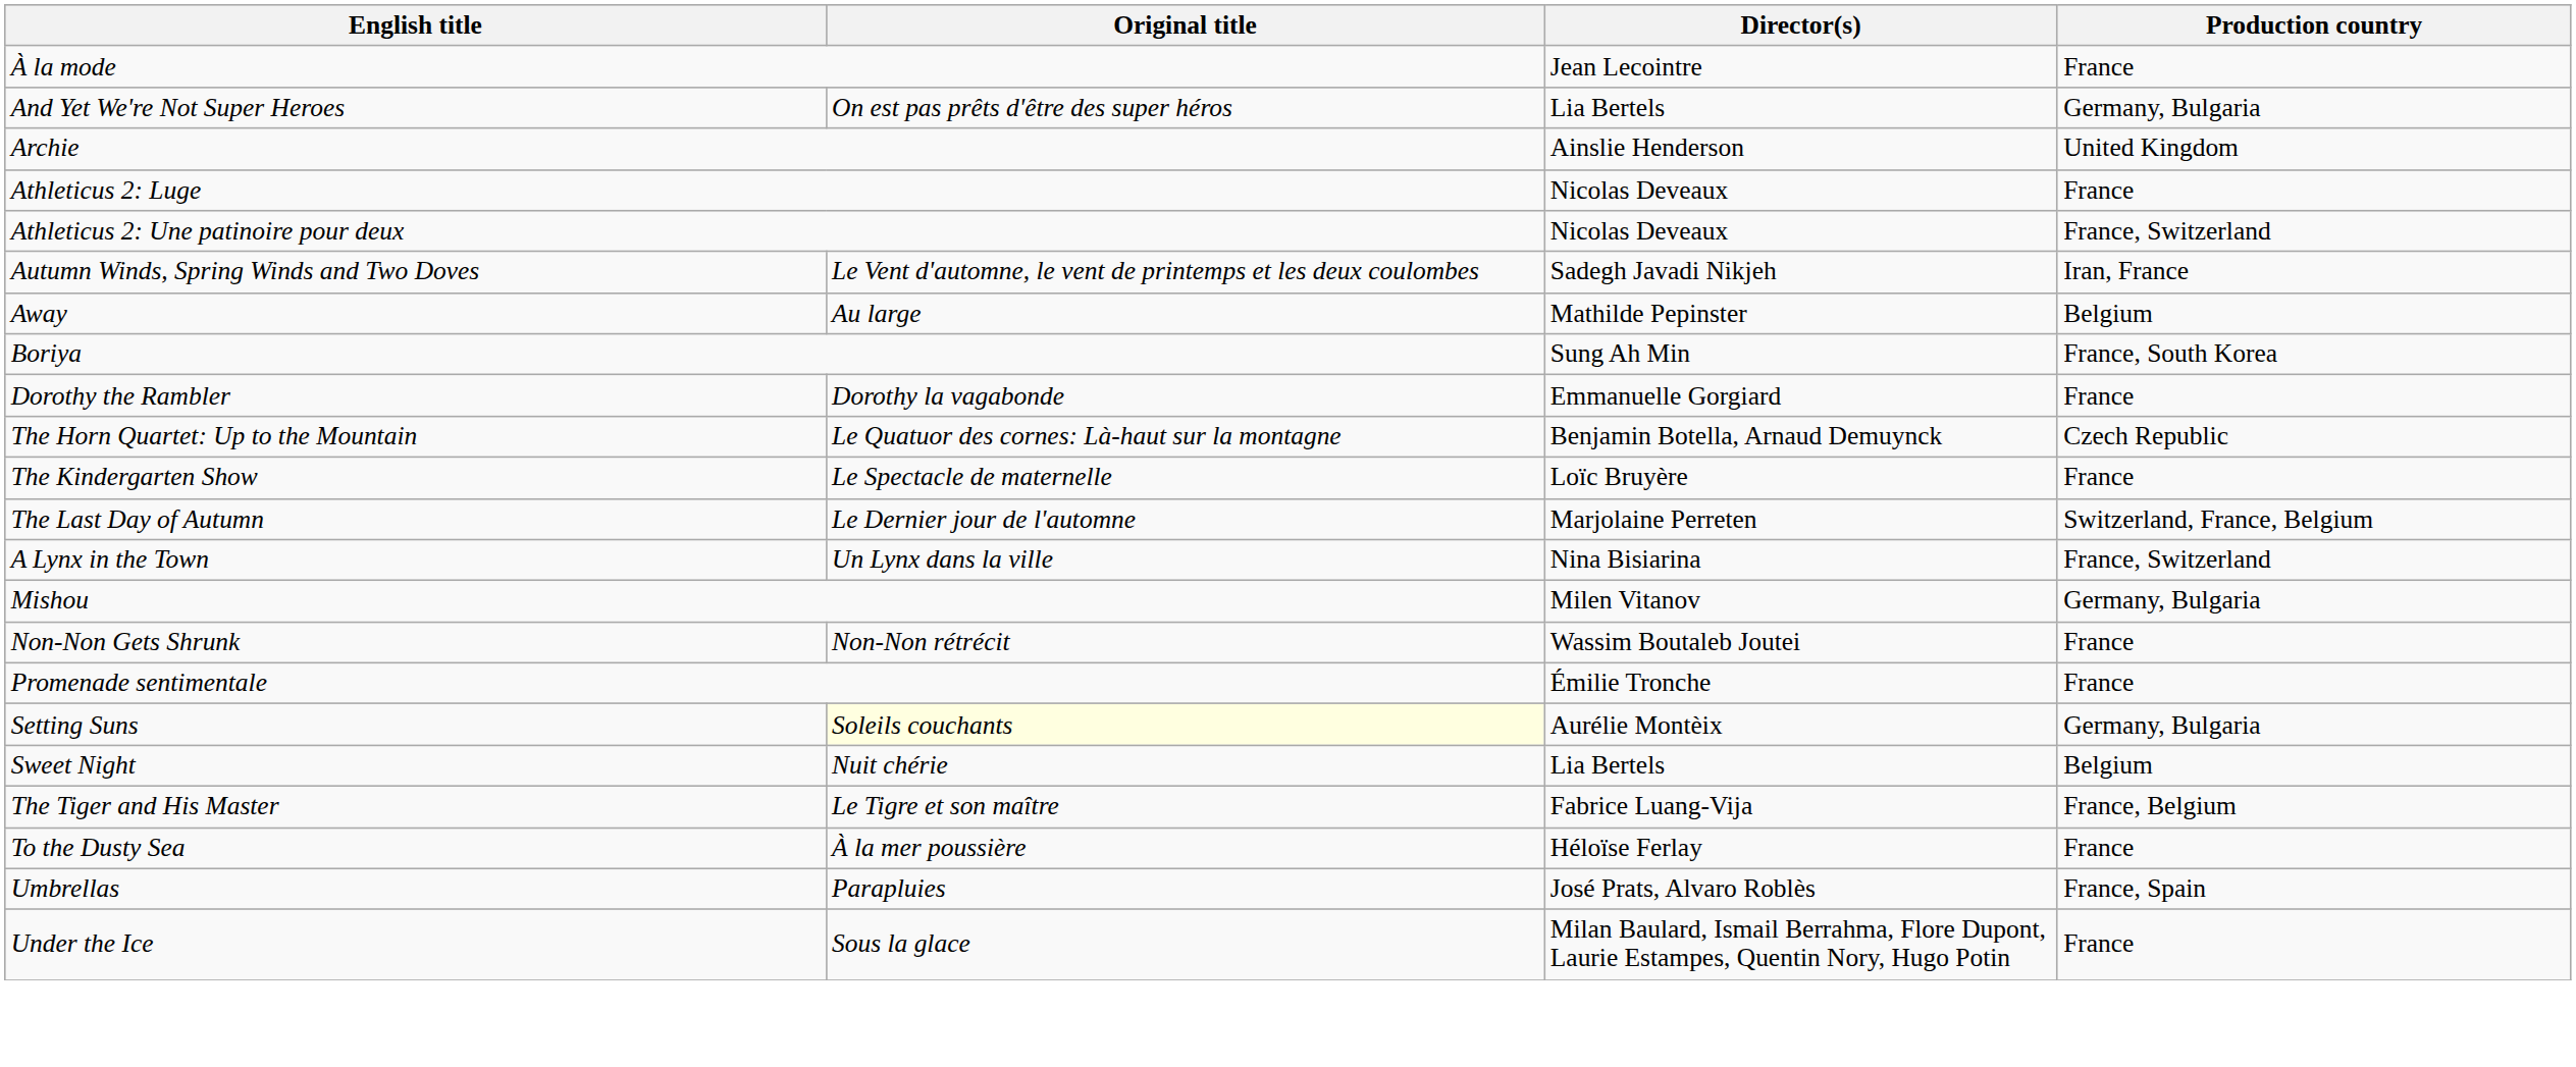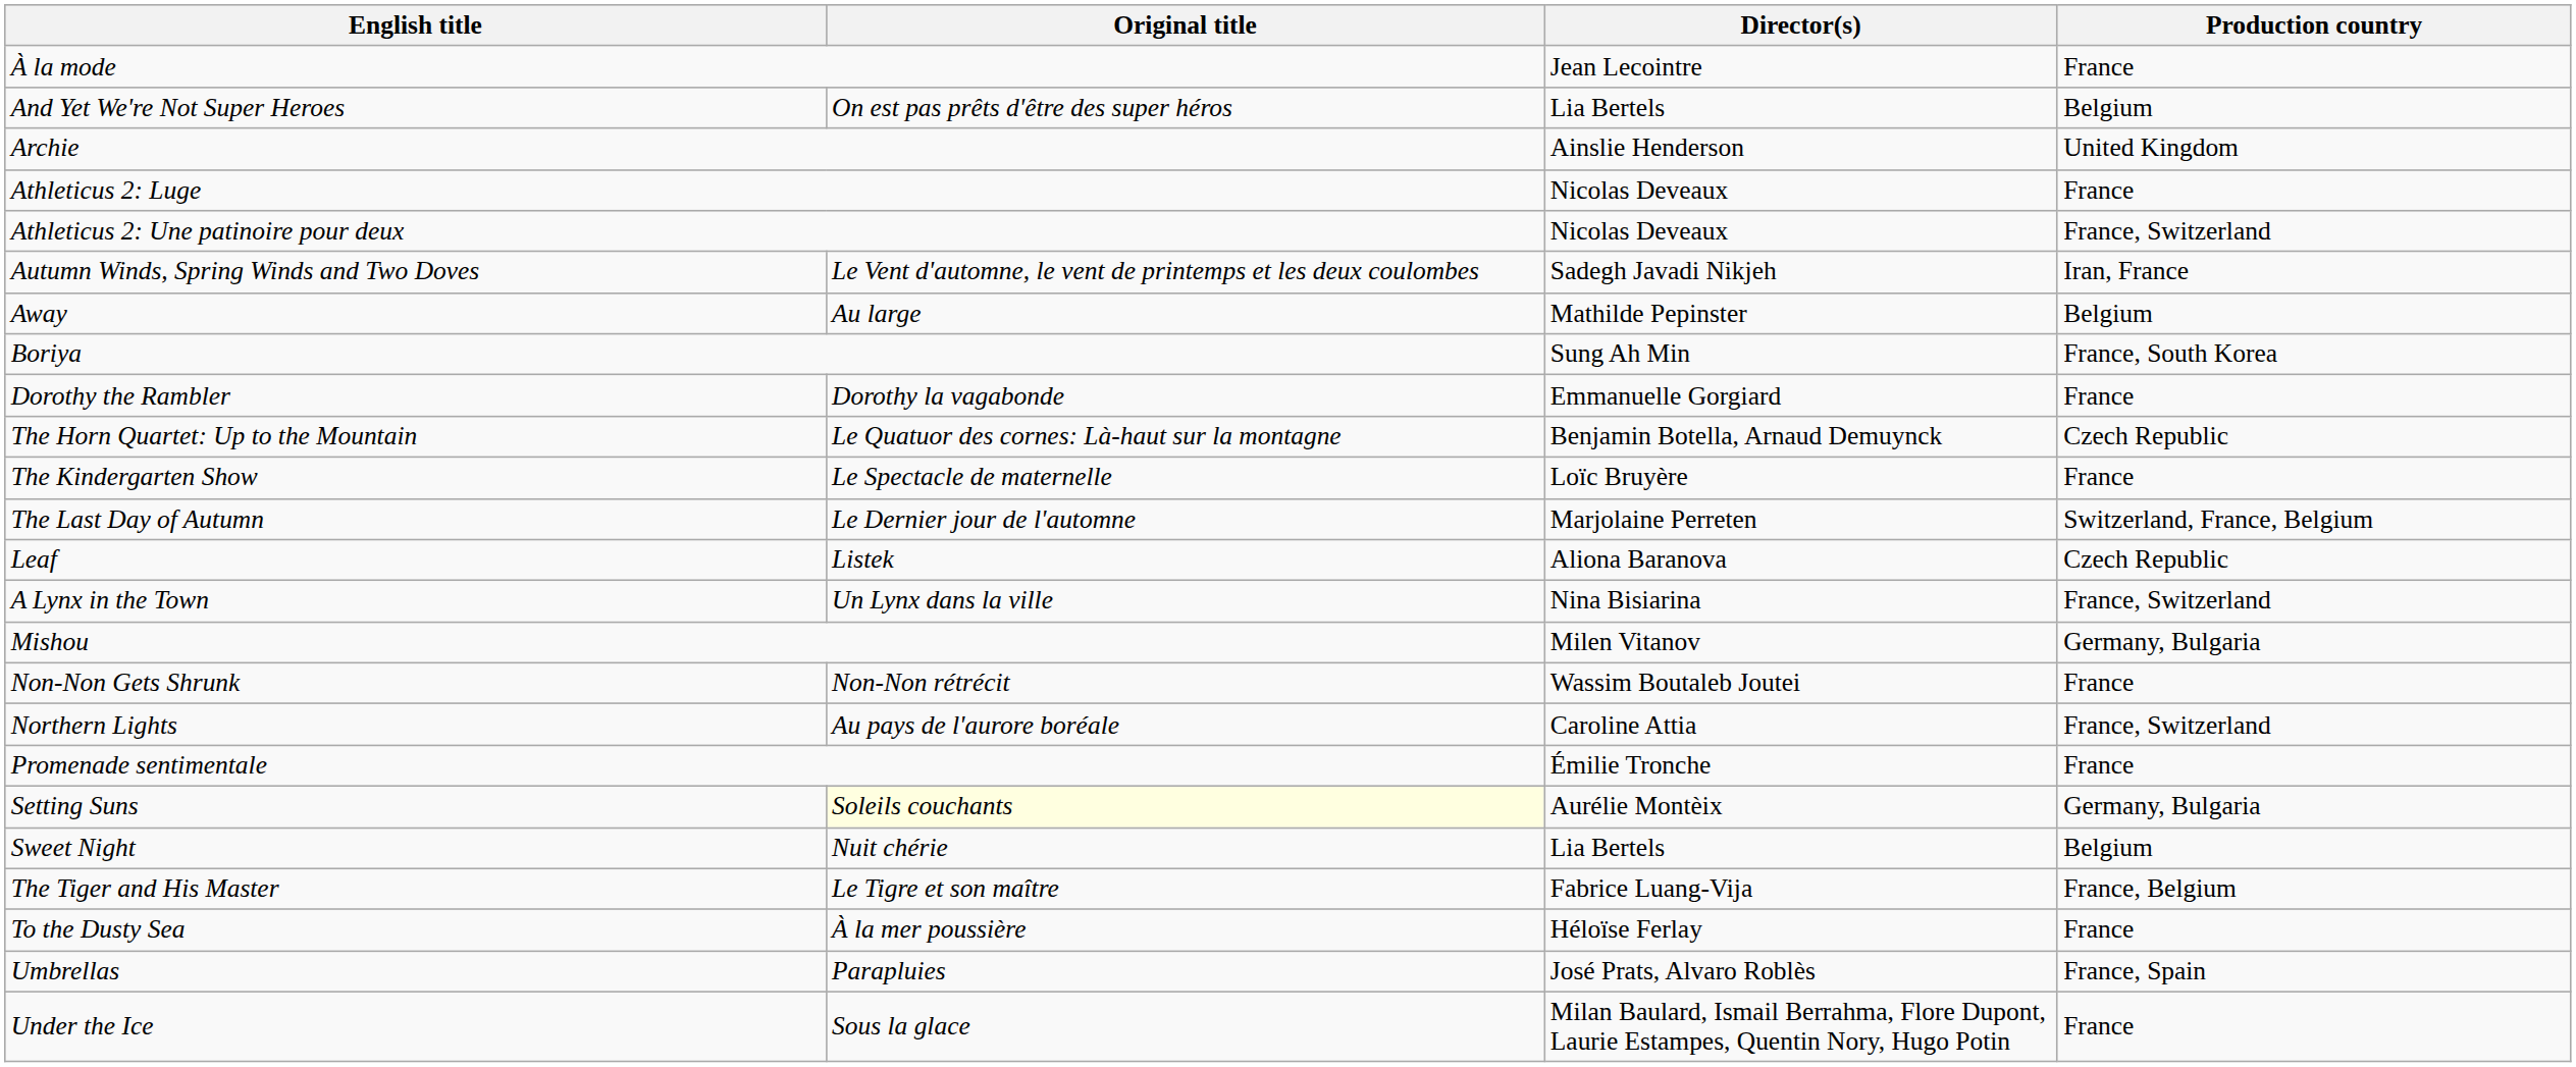 <table class="wikitable" width=100%>
 <tr>
 <th scope="col" width="32%">English title</th>
 <th scope="col" width="28%">Original title</th>
 <th scope="col" width="20%">Director(s)</th>
 <th scope="col" width="20%">Production country</th>
 </tr>
 <tr>
 <td colspan=2><em>À la mode</em></td>
 <td>Jean Lecointre</td>
 <td>France</td>
 </tr>
 <tr>
 <td><em>And Yet We're Not Super Heroes</em></td>
 <td><em>On est pas prêts d'être des super héros</em></td>
 <td>Lia Bertels</td>
-<td>Germany, Bulgaria</td>
+<td>Belgium</td>
 </tr>
 <tr>
 <td colspan=2><em>Archie</em></td>
 <td>Ainslie Henderson</td>
 <td>United Kingdom</td>
 </tr>
 <tr>
 <td colspan=2><em>Athleticus 2: Luge</em></td>
 <td>Nicolas Deveaux</td>
 <td>France</td>
 </tr>
 <tr>
 <td colspan=2><em>Athleticus 2: Une patinoire pour deux</em></td>
 <td>Nicolas Deveaux</td>
 <td>France, Switzerland</td>
 </tr>
 <tr>
 <td><em>Autumn Winds, Spring Winds and Two Doves</em></td>
 <td><em>Le Vent d'automne, le vent de printemps et les deux coulombes</em></td>
 <td>Sadegh Javadi Nikjeh</td>
 <td>Iran, France</td>
 </tr>
 <tr>
 <td><em>Away</em></td>
 <td><em>Au large</em></td>
 <td>Mathilde Pepinster</td>
 <td>Belgium</td>
 </tr>
 <tr>
 <td colspan=2><em>Boriya</em></td>
 <td>Sung Ah Min</td>
 <td>France, South Korea</td>
 </tr>
 <tr>
 <td><em>Dorothy the Rambler</em></td>
 <td><em>Dorothy la vagabonde</em></td>
 <td>Emmanuelle Gorgiard</td>
 <td>France</td>
 </tr>
 <tr>
 <td><em>The Horn Quartet: Up to the Mountain</em></td>
 <td><em>Le Quatuor des cornes: Là-haut sur la montagne</em></td>
 <td>Benjamin Botella, Arnaud Demuynck</td>
 <td>Czech Republic</td>
 </tr>
 <tr>
 <td><em>The Kindergarten Show</em></td>
 <td><em>Le Spectacle de maternelle</em></td>
 <td>Loïc Bruyère</td>
 <td>France</td>
 </tr>
 <tr>
 <td><em>The Last Day of Autumn</em></td>
 <td><em>Le Dernier jour de l'automne</em></td>
 <td>Marjolaine Perreten</td>
 <td>Switzerland, France, Belgium</td>
 </tr>
 <tr>
+<td><em>Leaf</em></td>
+<td><em>Listek</em></td>
+<td>Aliona Baranova</td>
+<td>Czech Republic</td>
+</tr>
+<tr>
 <td><em>A Lynx in the Town</em></td>
 <td><em>Un Lynx dans la ville</em></td>
 <td>Nina Bisiarina</td>
 <td>France, Switzerland</td>
 </tr>
 <tr>
 <td colspan=2><em>Mishou</em></td>
 <td>Milen Vitanov</td>
 <td>Germany, Bulgaria</td>
 </tr>
 <tr>
 <td><em>Non-Non Gets Shrunk</em></td>
 <td><em>Non-Non rétrécit</em></td>
 <td>Wassim Boutaleb Joutei</td>
 <td>France</td>
+</tr>
+<tr>
+<td><em>Northern Lights</em></td>
+<td><em>Au pays de l'aurore boréale</em></td>
+<td>Caroline Attia</td>
+<td>France, Switzerland</td>
 </tr>
 <tr>
 <td colspan=2><em>Promenade sentimentale</em></td>
 <td>Émilie Tronche</td>
 <td>France</td>
 </tr>
 <tr>
 <td><em>Setting Suns</em></td>
 <td style="background: lightyellow;"><em>Soleils couchants</em></td>
 <td>Aurélie Montèix</td>
 <td>Germany, Bulgaria</td>
 </tr>
 <tr>
 <td><em>Sweet Night</em></td>
 <td><em>Nuit chérie</em></td>
 <td>Lia Bertels</td>
 <td>Belgium</td>
 </tr>
 <tr>
 <td><em>The Tiger and His Master</em></td>
 <td><em>Le Tigre et son maître</em></td>
 <td>Fabrice Luang-Vija</td>
 <td>France, Belgium</td>
 </tr>
 <tr>
 <td><em>To the Dusty Sea</em></td>
 <td><em>À la mer poussière</em></td>
 <td>Héloïse Ferlay</td>
 <td>France</td>
 </tr>
 <tr>
 <td><em>Umbrellas</em></td>
 <td><em>Parapluies</em></td>
 <td>José Prats, Alvaro Roblès</td>
 <td>France, Spain</td>
 </tr>
 <tr>
 <td><em>Under the Ice</em></td>
 <td><em>Sous la glace</em></td>
 <td>Milan Baulard, Ismail Berrahma, Flore Dupont, Laurie Estampes, Quentin Nory, Hugo Potin</td>
 <td>France</td>
 </tr>
 </table>
